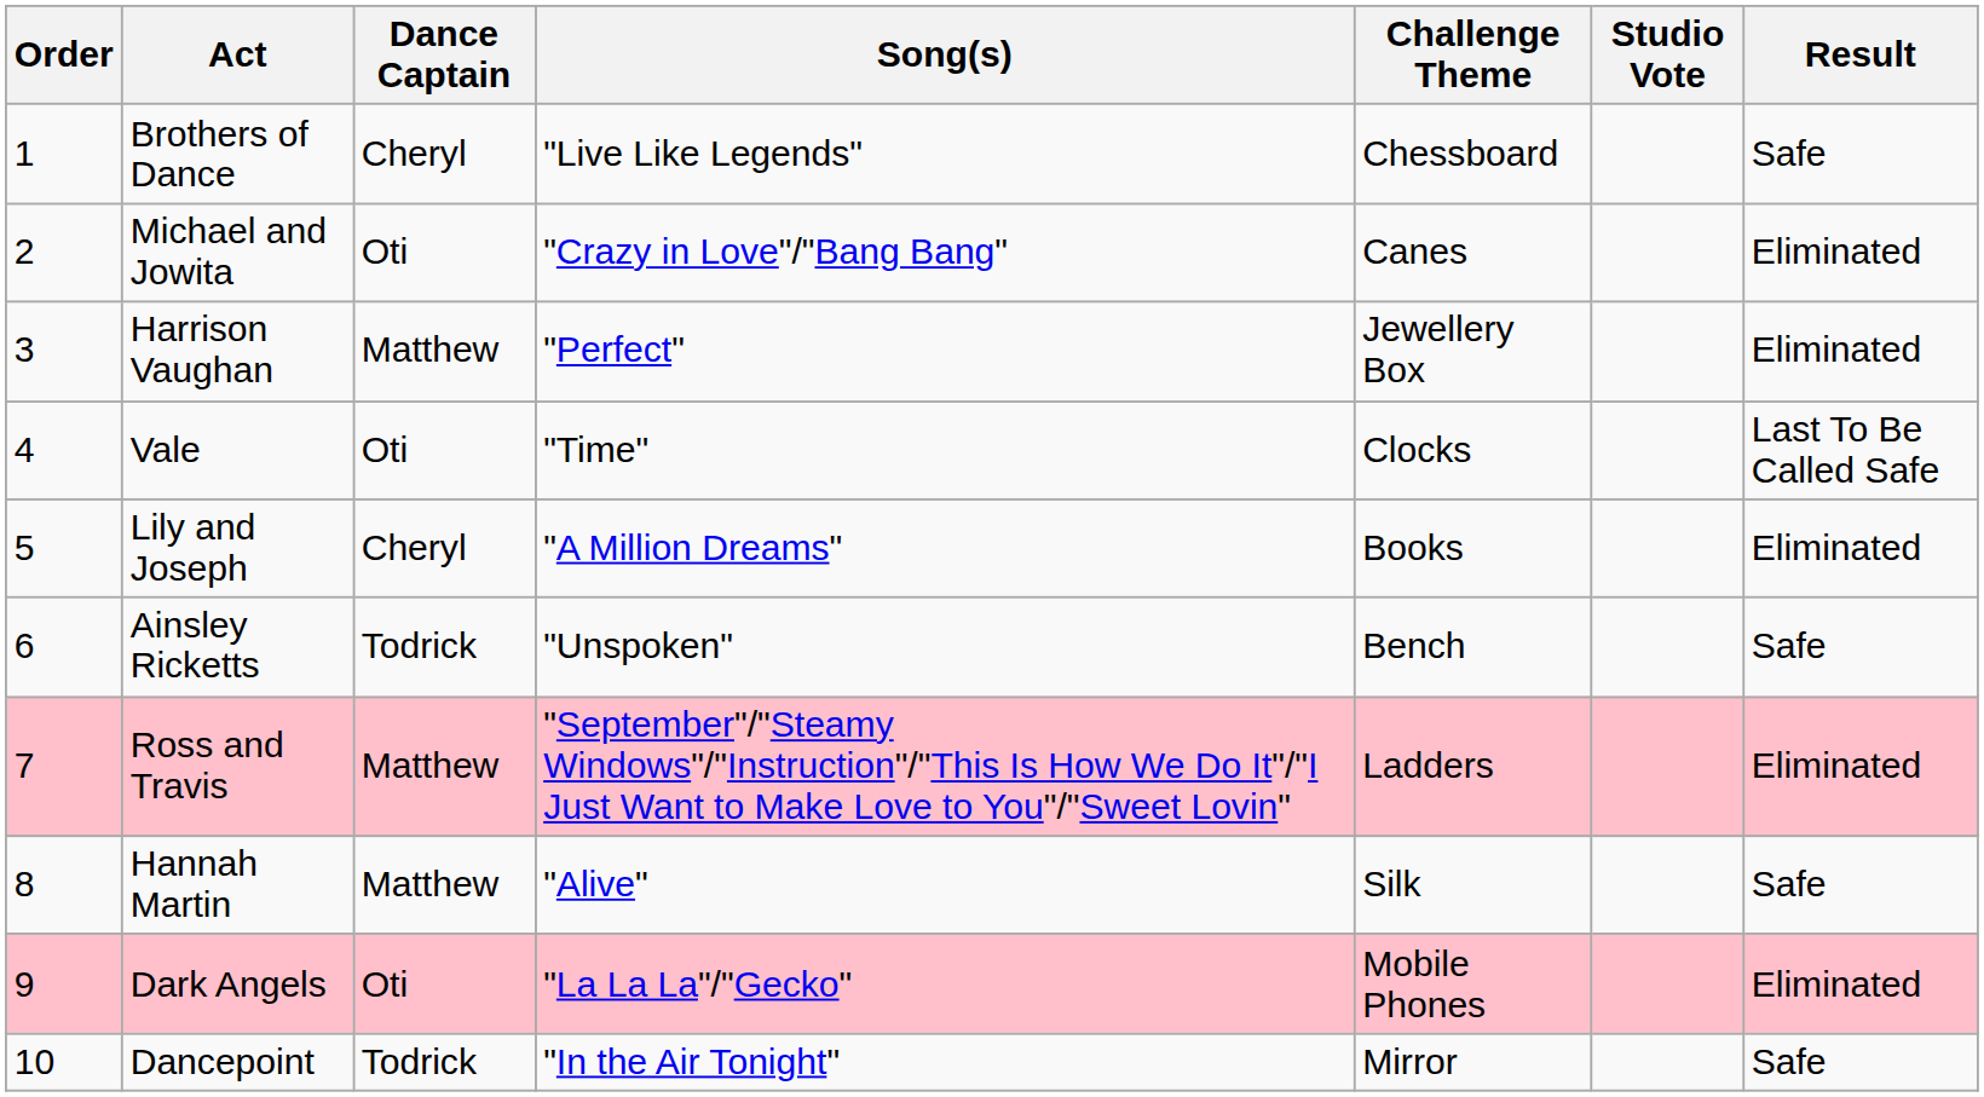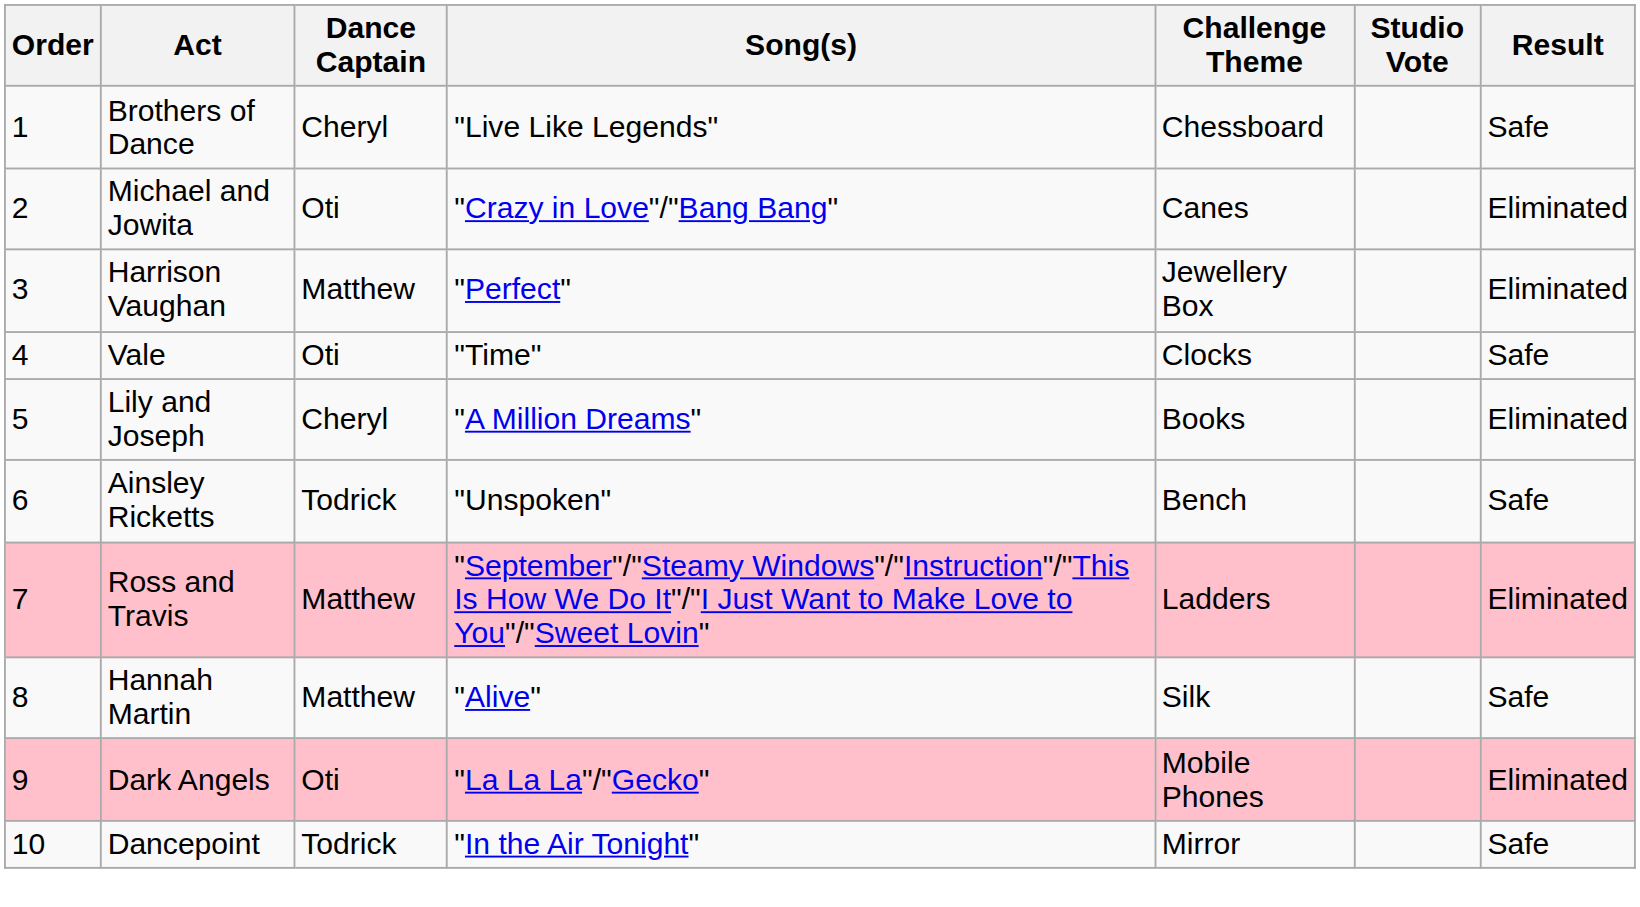 <table class="wikitable sortable">
 <tr>
 <th>Order</th>
 <th>Act</th>
 <th>Dance Captain</th>
 <th>Song(s)</th>
 <th>Challenge Theme</th>
 <th>Studio Vote</th>
 <th>Result</th>
 </tr>
 <tr>
 <td>1</td>
 <td>Brothers of Dance</td>
 <td>Cheryl</td>
 <td>"Live Like Legends"</td>
 <td>Chessboard</td>
 <td></td>
 <td>Safe</td>
 </tr>
 <tr>
 <td>2</td>
 <td>Michael and Jowita</td>
 <td>Oti</td>
 <td>"<a href='#'>Crazy in Love</a>"/"<a href='#'>Bang Bang</a>"</td>
 <td>Canes</td>
 <td></td>
 <td>Eliminated</td>
 </tr>
 <tr>
 <td>3</td>
 <td>Harrison Vaughan</td>
 <td>Matthew</td>
 <td>"<a href='#'>Perfect</a>"</td>
 <td>Jewellery Box</td>
 <td></td>
 <td>Eliminated</td>
 </tr>
 <tr>
 <td>4</td>
 <td>Vale</td>
 <td>Oti</td>
 <td>"Time"</td>
 <td>Clocks</td>
 <td></td>
-<td>Last To Be Called Safe</td>
+<td>Safe</td>
 </tr>
 <tr>
 <td>5</td>
 <td>Lily and Joseph</td>
 <td>Cheryl</td>
 <td>"<a href='#'>A Million Dreams</a>"</td>
 <td>Books</td>
 <td></td>
 <td>Eliminated</td>
 </tr>
 <tr>
 <td>6</td>
 <td>Ainsley Ricketts</td>
 <td>Todrick</td>
 <td>"Unspoken"</td>
 <td>Bench</td>
 <td></td>
 <td>Safe</td>
 </tr>
 <tr bgcolor="pink">
 <td>7</td>
 <td>Ross and Travis</td>
 <td>Matthew</td>
 <td>"<a href='#'>September</a>"/"<a href='#'>Steamy Windows</a>"/"<a href='#'>Instruction</a>"/"<a href='#'>This Is How We Do It</a>"/"<a href='#'>I Just Want to Make Love to You</a>"/"<a href='#'>Sweet Lovin</a>"</td>
 <td>Ladders</td>
 <td></td>
 <td>Eliminated</td>
 </tr>
 <tr>
 <td>8</td>
 <td>Hannah Martin</td>
 <td>Matthew</td>
 <td>"<a href='#'>Alive</a>"</td>
 <td>Silk</td>
 <td></td>
 <td>Safe</td>
 </tr>
 <tr bgcolor="pink">
 <td>9</td>
 <td>Dark Angels</td>
 <td>Oti</td>
 <td>"<a href='#'>La La La</a>"/"<a href='#'>Gecko</a>"</td>
 <td>Mobile Phones</td>
 <td></td>
 <td>Eliminated</td>
 </tr>
 <tr>
 <td>10</td>
 <td>Dancepoint</td>
 <td>Todrick</td>
 <td>"<a href='#'>In the Air Tonight</a>"</td>
 <td>Mirror</td>
 <td></td>
 <td>Safe</td>
 </tr>
 </table>
